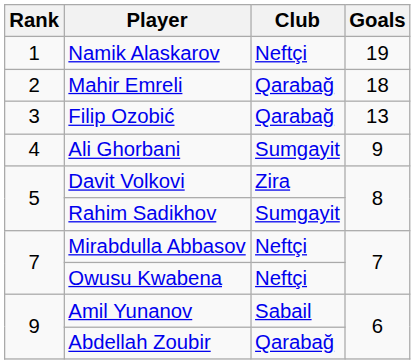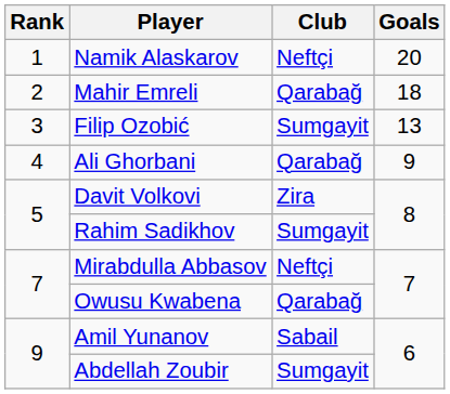 <table class="wikitable" style="text-align:center">
 <tr>
 <th>Rank</th>
 <th>Player</th>
 <th>Club</th>
 <th>Goals</th>
 </tr>
 <tr>
 <td>1</td>
 <td align="left"> <a href='#'>Namik Alaskarov</a></td>
 <td align="left"><a href='#'>Neftçi</a></td>
-<td>19</td>
+<td>20</td>
 </tr>
 <tr>
 <td>2</td>
 <td align="left"> <a href='#'>Mahir Emreli</a></td>
 <td align="left"><a href='#'>Qarabağ</a></td>
 <td>18</td>
 </tr>
 <tr>
 <td>3</td>
 <td align="left"> <a href='#'>Filip Ozobić</a></td>
-<td align="left"><a href='#'>Qarabağ</a></td>
+<td align="left"><a href='#'>Sumgayit</a></td>
 <td>13</td>
 </tr>
 <tr>
 <td>4</td>
 <td align="left"> <a href='#'>Ali Ghorbani</a></td>
-<td align="left"><a href='#'>Sumgayit</a></td>
+<td align="left"><a href='#'>Qarabağ</a></td>
 <td>9</td>
 </tr>
 <tr>
 <td rowspan="2">5</td>
 <td align="left"> <a href='#'>Davit Volkovi</a></td>
 <td align="left"><a href='#'>Zira</a></td>
 <td rowspan="2">8</td>
 </tr>
 <tr>
 <td align="left"> <a href='#'>Rahim Sadikhov</a></td>
 <td align="left"><a href='#'>Sumgayit</a></td>
 </tr>
 <tr>
 <td rowspan="2">7</td>
 <td align="left"> <a href='#'>Mirabdulla Abbasov</a></td>
 <td align="left"><a href='#'>Neftçi</a></td>
 <td rowspan="2">7</td>
 </tr>
 <tr>
 <td align="left"> <a href='#'>Owusu Kwabena</a></td>
-<td align="left"><a href='#'>Neftçi</a></td>
+<td align="left"><a href='#'>Qarabağ</a></td>
 </tr>
 <tr>
 <td rowspan="2">9</td>
 <td align="left"> <a href='#'>Amil Yunanov</a></td>
 <td align="left"><a href='#'>Sabail</a></td>
 <td rowspan="2">6</td>
 </tr>
 <tr>
 <td align="left"> <a href='#'>Abdellah Zoubir</a></td>
-<td align="left"><a href='#'>Qarabağ</a></td>
+<td align="left"><a href='#'>Sumgayit</a></td>
 </tr>
 </table>
